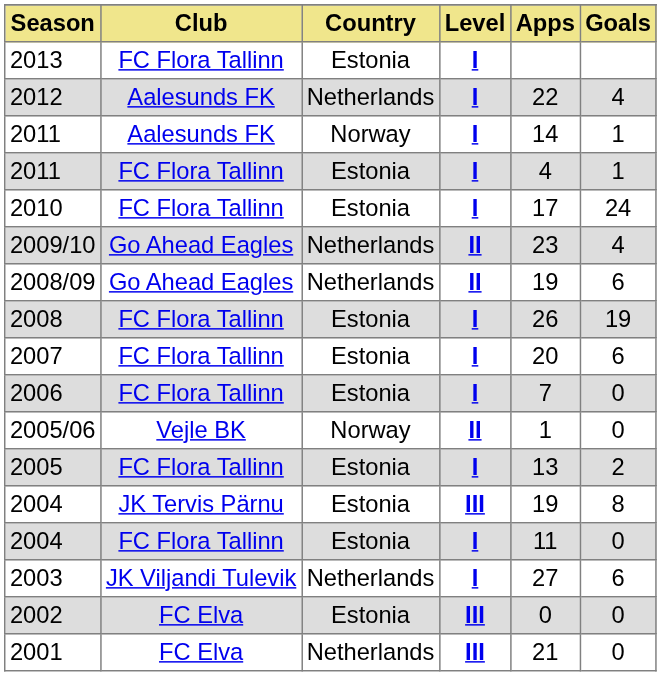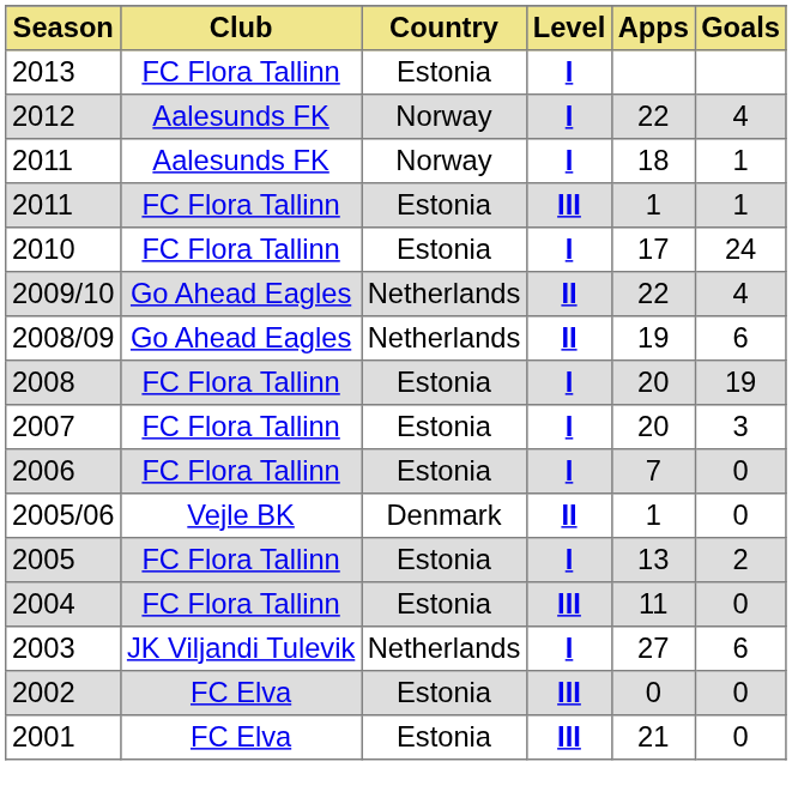 <table border=1 cellpadding=3 style="border-collapse: collapse;">
 <tr align=center style=background:#efefefe>
 </tr>
 <tr ---- bgcolor="#F0E68C" align="center">
 <th>Season</th>
 <th>Club</th>
 <th>Country</th>
 <th>Level</th>
 <th>Apps</th>
 <th>Goals</th>
 </tr>
 <tr>
 <td>2013</td>
 <td align=center><a href='#'>FC Flora Tallinn</a></td>
 <td align=center>Estonia</td>
 <td align=center><strong><a href='#'>I</a></strong></td>
 <td align=center></td>
 <td align=center></td>
 </tr>
 <tr bgcolor=#dddddd>
 <td>2012</td>
 <td align=center><a href='#'>Aalesunds FK</a></td>
-<td align=center>Netherlands</td>
+<td align=center>Norway</td>
 <td align=center><strong><a href='#'>I</a></strong></td>
 <td align=center>22</td>
 <td align=center>4</td>
 </tr>
 <tr>
 <td>2011</td>
 <td align=center><a href='#'>Aalesunds FK</a></td>
 <td align=center>Norway</td>
 <td align=center><strong><a href='#'>I</a></strong></td>
-<td align=center>14</td>
+<td align=center>18</td>
 <td align=center>1</td>
 </tr>
 <tr bgcolor=#dddddd>
 <td>2011</td>
 <td align=center><a href='#'>FC Flora Tallinn</a></td>
 <td align=center>Estonia</td>
-<td align=center><strong><a href='#'>I</a></strong></td>
-<td align=center>4</td>
+<td align=center><strong><a href='#'>III</a></strong></td>
+<td align=center>1</td>
 <td align=center>1</td>
 </tr>
 <tr>
 <td>2010</td>
 <td align=center><a href='#'>FC Flora Tallinn</a></td>
 <td align=center>Estonia</td>
 <td align=center><strong><a href='#'>I</a></strong></td>
 <td align=center>17</td>
 <td align=center>24</td>
 </tr>
 <tr bgcolor=#dddddd>
 <td>2009/10</td>
 <td align=center><a href='#'>Go Ahead Eagles</a></td>
 <td align=center>Netherlands</td>
 <td align=center><strong><a href='#'>II</a></strong></td>
-<td align=center>23</td>
+<td align=center>22</td>
 <td align=center>4</td>
 </tr>
 <tr>
 <td>2008/09</td>
 <td align=center><a href='#'>Go Ahead Eagles</a></td>
 <td align=center>Netherlands</td>
 <td align=center><strong><a href='#'>II</a></strong></td>
 <td align=center>19</td>
 <td align=center>6</td>
 </tr>
 <tr bgcolor=#dddddd>
 <td>2008</td>
 <td align=center><a href='#'>FC Flora Tallinn</a></td>
 <td align=center>Estonia</td>
 <td align=center><strong><a href='#'>I</a></strong></td>
-<td align=center>26</td>
+<td align=center>20</td>
 <td align=center>19</td>
 </tr>
 <tr>
 <td>2007</td>
 <td align=center><a href='#'>FC Flora Tallinn</a></td>
 <td align=center>Estonia</td>
 <td align=center><strong><a href='#'>I</a></strong></td>
 <td align=center>20</td>
-<td align=center>6</td>
+<td align=center>3</td>
 </tr>
 <tr bgcolor=#dddddd>
 <td>2006</td>
 <td align=center><a href='#'>FC Flora Tallinn</a></td>
 <td align=center>Estonia</td>
 <td align=center><strong><a href='#'>I</a></strong></td>
 <td align=center>7</td>
 <td align=center>0</td>
 </tr>
 <tr>
 <td>2005/06</td>
 <td align=center><a href='#'>Vejle BK</a></td>
-<td align=center>Norway</td>
+<td align=center>Denmark</td>
 <td align=center><strong><a href='#'>II</a></strong></td>
 <td align=center>1</td>
 <td align=center>0</td>
 </tr>
 <tr bgcolor=#dddddd>
 <td>2005</td>
 <td align=center><a href='#'>FC Flora Tallinn</a></td>
 <td align=center>Estonia</td>
 <td align=center><strong><a href='#'>I</a></strong></td>
 <td align=center>13</td>
 <td align=center>2</td>
 </tr>
-<tr>
-<td>2004</td>
-<td align=center><a href='#'>JK Tervis Pärnu</a></td>
-<td align=center>Estonia</td>
-<td align=center><strong><a href='#'>III</a></strong></td>
-<td align=center>19</td>
-<td align=center>8</td>
-</tr>
 <tr bgcolor=#dddddd>
 <td>2004</td>
 <td align=center><a href='#'>FC Flora Tallinn</a></td>
 <td align=center>Estonia</td>
-<td align=center><strong><a href='#'>I</a></strong></td>
+<td align=center><strong><a href='#'>III</a></strong></td>
 <td align=center>11</td>
 <td align=center>0</td>
 </tr>
 <tr>
 <td>2003</td>
 <td align=center><a href='#'>JK Viljandi Tulevik</a></td>
 <td align=center>Netherlands</td>
 <td align=center><strong><a href='#'>I</a></strong></td>
 <td align=center>27</td>
 <td align=center>6</td>
 </tr>
 <tr bgcolor=#dddddd>
 <td>2002</td>
 <td align=center><a href='#'>FC Elva</a></td>
 <td align=center>Estonia</td>
 <td align=center><strong><a href='#'>III</a></strong></td>
 <td align=center>0</td>
 <td align=center>0</td>
 </tr>
 <tr>
 <td>2001</td>
 <td align=center><a href='#'>FC Elva</a></td>
-<td align=center>Netherlands</td>
+<td align=center>Estonia</td>
 <td align=center><strong><a href='#'>III</a></strong></td>
 <td align=center>21</td>
 <td align=center>0</td>
 </tr>
 </table>
